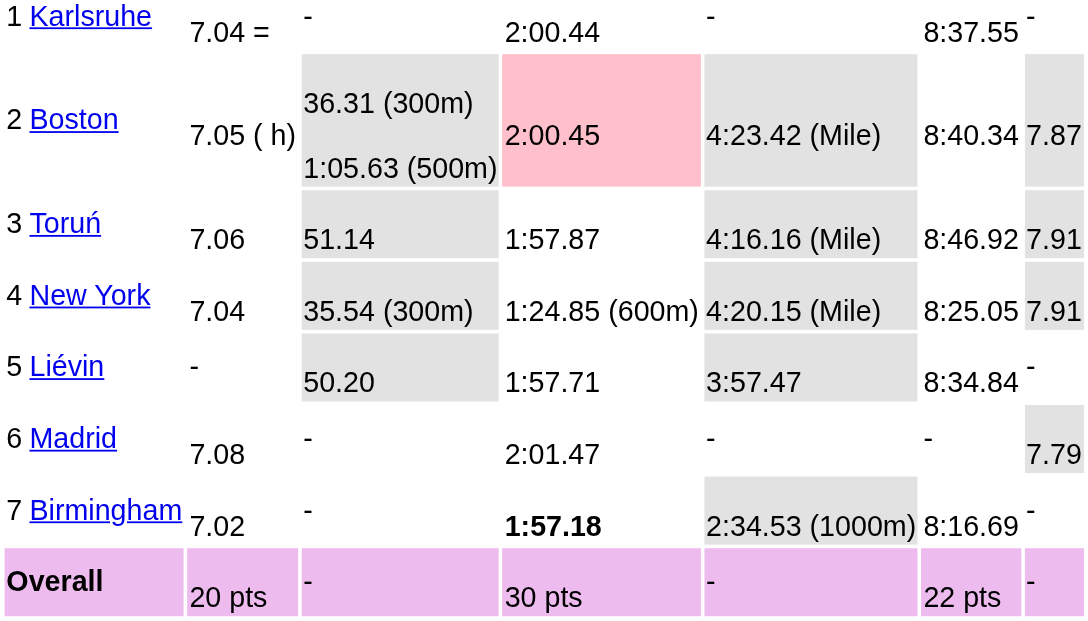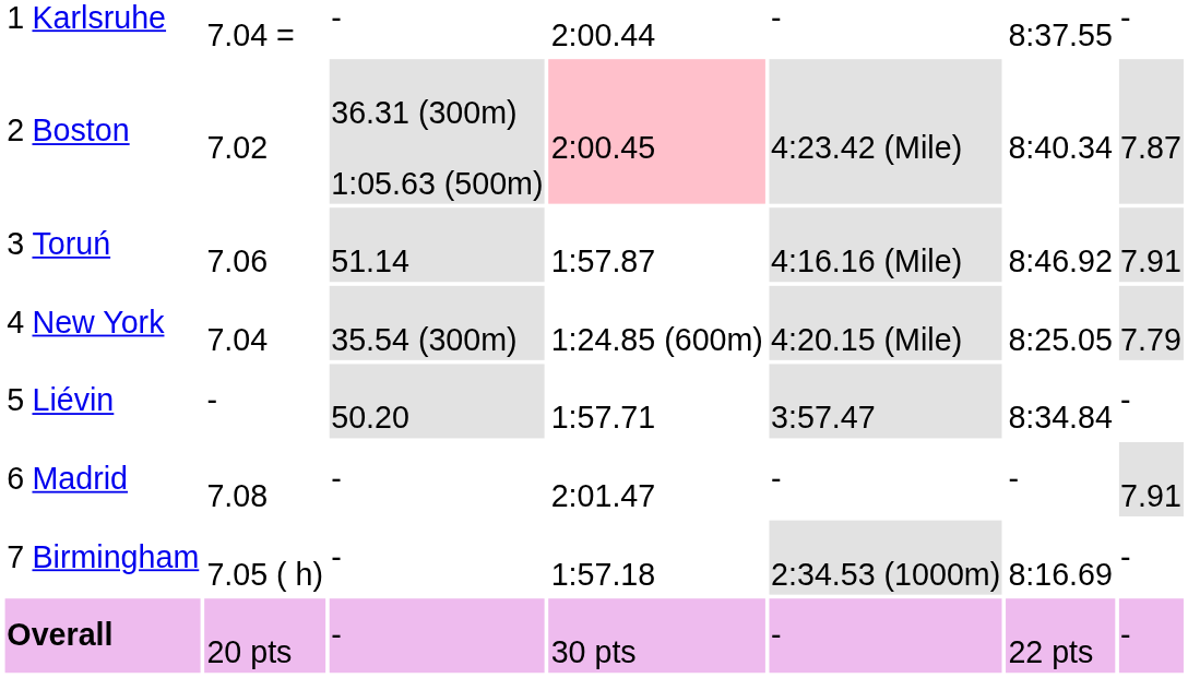 <table>
 <tr>
 <td>1</td>
 <td align=left><a href='#'>Karlsruhe</a></td>
 <td> <br>7.04 = </td>
 <td> -</td>
 <td> <br>2:00.44</td>
 <td> -</td>
 <td> <br>8:37.55</td>
 <td> -</td>
 </tr>
 <tr>
 <td>2</td>
 <td align=left><a href='#'>Boston</a></td>
-<td> <br>7.05 ( h)</td>
+<td> <br>7.02</td>
 <td bgcolor=#e2e2e2> <br>36.31 (300m)<br><br>1:05.63 (500m)  </td>
 <td style="background: pink;"> <br>2:00.45</td>
 <td bgcolor=#e2e2e2> <br>4:23.42 (Mile)</td>
 <td> <br>8:40.34</td>
 <td bgcolor=#e2e2e2> <br>7.87</td>
 </tr>
 <tr>
 <td>3</td>
 <td align=left><a href='#'>Toruń</a></td>
 <td> <br>7.06</td>
 <td bgcolor=#e2e2e2> <br>51.14</td>
 <td> <br>1:57.87  </td>
 <td bgcolor=#e2e2e2> <br>4:16.16 (Mile)  </td>
 <td> <br>8:46.92</td>
 <td bgcolor=#e2e2e2> <br>7.91</td>
 </tr>
 <tr>
 <td>4</td>
 <td align=left><a href='#'>New York</a></td>
 <td> <br>7.04</td>
 <td bgcolor=#e2e2e2> <br>35.54 (300m)  </td>
 <td> <br>1:24.85 (600m)</td>
 <td bgcolor=#e2e2e2> <br>4:20.15 (Mile)</td>
 <td> <br>8:25.05   </td>
-<td bgcolor=#e2e2e2> <br>7.91</td>
+<td bgcolor=#e2e2e2> <br>7.79  </td>
 </tr>
 <tr>
 <td>5</td>
 <td align=left><a href='#'>Liévin</a></td>
 <td> -</td>
 <td bgcolor=#e2e2e2> <br>50.20 </td>
 <td> <br>1:57.71 </td>
 <td bgcolor=#e2e2e2> <br>3:57.47 </td>
 <td> <br>8:34.84</td>
 <td> -</td>
 </tr>
 <tr>
 <td>6</td>
 <td align=left><a href='#'>Madrid</a></td>
 <td> <br>7.08  </td>
 <td> -</td>
 <td> <br>2:01.47</td>
 <td> -</td>
 <td> -</td>
-<td bgcolor=#e2e2e2> <br>7.79  </td>
+<td bgcolor=#e2e2e2> <br>7.91</td>
 </tr>
 <tr>
 <td>7</td>
 <td align=left><a href='#'>Birmingham</a></td>
-<td> <br>7.02</td>
+<td> <br>7.05 ( h)</td>
 <td> -</td>
-<td><strong> <br>1:57.18   </strong></td>
+<td> <br>1:57.18   </td>
 <td bgcolor=#e2e2e2> <br>2:34.53 (1000m)</td>
 <td> <br>8:16.69 </td>
 <td> -</td>
 </tr>
 <tr bgcolor=#eebbee>
 <td colspan="2"><strong>Overall</strong></td>
 <td> <br>20 pts</td>
 <td> -</td>
 <td> <br>30 pts</td>
 <td> -</td>
 <td> <br>22 pts</td>
 <td> -</td>
 </tr>
 </table>
